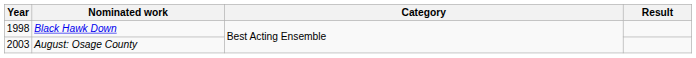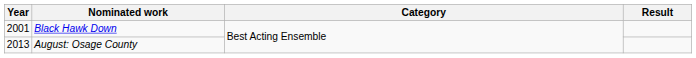 <table class=wikitable>
 <tr>
 <th width=4%>Year</th>
 <th width=28%>Nominated work</th>
 <th width=58%>Category</th>
 <th width=10%>Result</th>
 </tr>
 <tr>
-<td>1998</td>
+<td>2001</td>
 <td><em><a href='#'>Black Hawk Down</a></em></td>
 <td rowspan=2>Best Acting Ensemble</td>
 <td></td>
 </tr>
 <tr>
-<td>2003</td>
+<td>2013</td>
 <td><em>August: Osage County</em></td>
 <td></td>
 </tr>
 </table>
